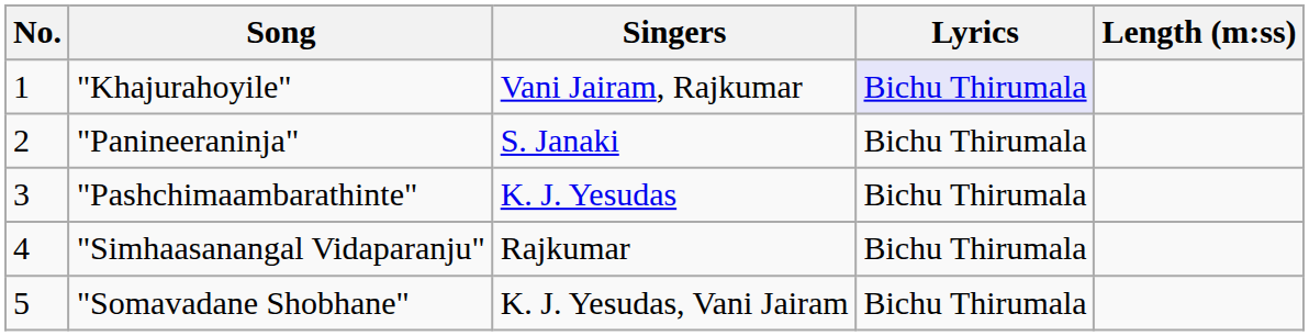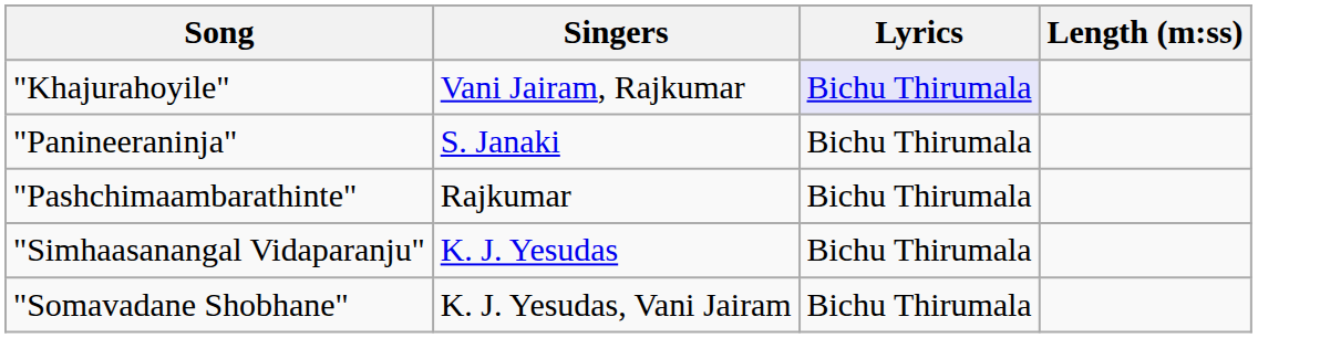 <table class="wikitable" style="font-size:95%;">
 <tr>
-<th>No.</th>
 <th>Song</th>
 <th>Singers</th>
 <th>Lyrics</th>
 <th>Length (m:ss)</th>
 </tr>
 <tr>
-<td>1</td>
 <td>"Khajurahoyile"</td>
 <td><a href='#'>Vani Jairam</a>, Rajkumar</td>
 <td style="background: lavender;"><a href='#'>Bichu Thirumala</a></td>
 <td></td>
 </tr>
 <tr>
-<td>2</td>
 <td>"Panineeraninja"</td>
 <td><a href='#'>S. Janaki</a></td>
 <td>Bichu Thirumala</td>
 <td></td>
 </tr>
 <tr>
-<td>3</td>
 <td>"Pashchimaambarathinte"</td>
+<td>Rajkumar</td>
+<td>Bichu Thirumala</td>
+<td></td>
+</tr>
+<tr>
+<td>"Simhaasanangal Vidaparanju"</td>
 <td><a href='#'>K. J. Yesudas</a></td>
 <td>Bichu Thirumala</td>
 <td></td>
 </tr>
 <tr>
-<td>4</td>
-<td>"Simhaasanangal Vidaparanju"</td>
-<td>Rajkumar</td>
-<td>Bichu Thirumala</td>
-<td></td>
-</tr>
-<tr>
-<td>5</td>
 <td>"Somavadane Shobhane"</td>
 <td>K. J. Yesudas, Vani Jairam</td>
 <td>Bichu Thirumala</td>
 <td></td>
 </tr>
 </table>
